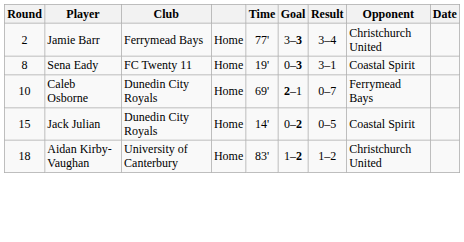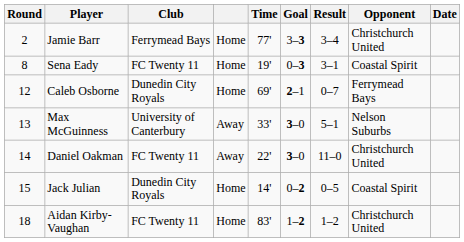 <table class="wikitable">
 <tr>
 <th>Round</th>
 <th>Player</th>
 <th>Club</th>
 <th></th>
 <th>Time</th>
 <th class="unsortable">Goal</th>
 <th class="unsortable">Result</th>
 <th>Opponent</th>
 <th>Date</th>
 </tr>
 <tr>
 <td align=center>2</td>
 <td> Jamie Barr</td>
 <td>Ferrymead Bays</td>
 <td>Home</td>
 <td align=center>77'</td>
 <td align=center>3–<strong>3</strong></td>
 <td align=center>3–4</td>
 <td>Christchurch United</td>
 <td></td>
 </tr>
 <tr>
 <td align=center>8</td>
 <td> Sena Eady</td>
 <td>FC Twenty 11</td>
 <td>Home</td>
 <td align=center>19'</td>
 <td align=center>0–<strong>3</strong></td>
 <td align=center>3–1</td>
 <td>Coastal Spirit</td>
 <td></td>
 </tr>
 <tr>
-<td align=center>10</td>
+<td align=center>12</td>
 <td> Caleb Osborne</td>
 <td>Dunedin City Royals</td>
 <td>Home</td>
 <td align=center>69'</td>
 <td align=center><strong>2</strong>–1</td>
 <td align=center>0–7</td>
 <td>Ferrymead Bays</td>
+<td></td>
+</tr>
+<tr>
+<td align=center>13</td>
+<td> Max McGuinness</td>
+<td>University of Canterbury</td>
+<td>Away</td>
+<td align=center>33'</td>
+<td align=center><strong>3</strong>–0</td>
+<td align=center>5–1</td>
+<td>Nelson Suburbs</td>
+<td></td>
+</tr>
+<tr>
+<td align=center>14</td>
+<td> Daniel Oakman</td>
+<td>FC Twenty 11</td>
+<td>Away</td>
+<td align=center>22'</td>
+<td align=center><strong>3</strong>–0</td>
+<td align=center>11–0</td>
+<td>Christchurch United</td>
 <td></td>
 </tr>
 <tr>
 <td align=center>15</td>
 <td> Jack Julian</td>
 <td>Dunedin City Royals</td>
 <td>Home</td>
 <td align=center>14'</td>
 <td align=center>0–<strong>2</strong></td>
 <td align=center>0–5</td>
 <td>Coastal Spirit</td>
 <td></td>
 </tr>
 <tr>
 <td align=center>18</td>
 <td> Aidan Kirby-Vaughan</td>
-<td>University of Canterbury</td>
+<td>FC Twenty 11</td>
 <td>Home</td>
 <td align=center>83'</td>
 <td align=center>1–<strong>2</strong></td>
 <td align=center>1–2</td>
 <td>Christchurch United</td>
 <td></td>
 </tr>
 </table>
